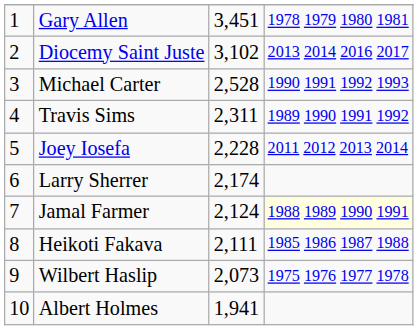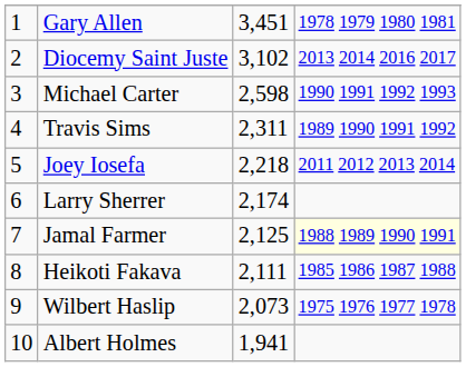 <table class="wikitable">
 <tr>
 </tr>
 <tr>
 <td>1</td>
 <td><a href='#'>Gary Allen</a></td>
 <td>3,451</td>
 <td style="font-size:80%;"><a href='#'>1978</a> <a href='#'>1979</a> <a href='#'>1980</a> <a href='#'>1981</a></td>
 </tr>
 <tr>
 <td>2</td>
 <td><a href='#'>Diocemy Saint Juste</a></td>
 <td>3,102</td>
 <td style="font-size:80%;"><a href='#'>2013</a> <a href='#'>2014</a> <a href='#'>2016</a> <a href='#'>2017</a></td>
 </tr>
 <tr>
 <td>3</td>
 <td>Michael Carter</td>
-<td>2,528</td>
+<td>2,598</td>
 <td style="font-size:80%;"><a href='#'>1990</a> <a href='#'>1991</a> <a href='#'>1992</a> <a href='#'>1993</a></td>
 </tr>
 <tr>
 <td>4</td>
 <td>Travis Sims</td>
 <td>2,311</td>
 <td style="font-size:80%;"><a href='#'>1989</a> <a href='#'>1990</a> <a href='#'>1991</a> <a href='#'>1992</a></td>
 </tr>
 <tr>
 <td>5</td>
 <td><a href='#'>Joey Iosefa</a></td>
-<td>2,228</td>
+<td>2,218</td>
 <td style="font-size:80%;"><a href='#'>2011</a> <a href='#'>2012</a> <a href='#'>2013</a> <a href='#'>2014</a></td>
 </tr>
 <tr>
 <td>6</td>
 <td>Larry Sherrer</td>
 <td>2,174</td>
 <td style="font-size:80%;">  </td>
 </tr>
 <tr>
 <td>7</td>
 <td>Jamal Farmer</td>
-<td>2,124</td>
+<td>2,125</td>
 <td style="background: lightyellow; font-size:80%;"><a href='#'>1988</a> <a href='#'>1989</a> <a href='#'>1990</a> <a href='#'>1991</a></td>
 </tr>
 <tr>
 <td>8</td>
 <td>Heikoti Fakava</td>
 <td>2,111</td>
 <td style="font-size:80%;"><a href='#'>1985</a> <a href='#'>1986</a> <a href='#'>1987</a> <a href='#'>1988</a></td>
 </tr>
 <tr>
 <td>9</td>
 <td>Wilbert Haslip</td>
 <td>2,073</td>
 <td style="font-size:80%;"><a href='#'>1975</a> <a href='#'>1976</a> <a href='#'>1977</a> <a href='#'>1978</a></td>
 </tr>
 <tr>
 <td>10</td>
 <td>Albert Holmes</td>
 <td>1,941</td>
 <td style="font-size:80%;">  </td>
 </tr>
 </table>
